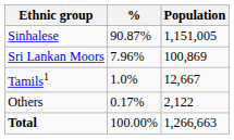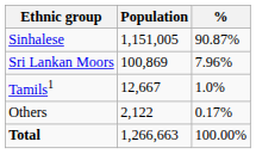 <table class="wikitable">
 <tr>
 <th>Ethnic group</th>
+<th>Population</th>
 <th>%</th>
-<th>Population</th>
 </tr>
 <tr>
 <td><a href='#'>Sinhalese</a></td>
+<td>1,151,005</td>
 <td>90.87%</td>
-<td>1,151,005</td>
 </tr>
 <tr>
 <td><a href='#'>Sri Lankan Moors</a></td>
+<td>100,869</td>
 <td>7.96%</td>
-<td>100,869</td>
 </tr>
 <tr>
 <td><a href='#'>Tamils</a><sup>1</sup></td>
+<td>12,667</td>
 <td>1.0%</td>
-<td>12,667</td>
 </tr>
 <tr>
 <td>Others</td>
+<td>2,122</td>
 <td>0.17%</td>
-<td>2,122</td>
 </tr>
 <tr>
 <td><strong>Total</strong></td>
+<td>1,266,663</td>
 <td>100.00%</td>
-<td>1,266,663</td>
 </tr>
 </table>
